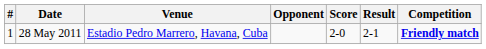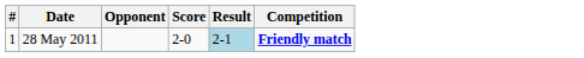 <table class="wikitable" style="font-size:85%;">
 <tr>
 <th>#</th>
 <th>Date</th>
-<th>Venue</th>
 <th>Opponent</th>
 <th>Score</th>
 <th>Result</th>
 <th>Competition</th>
 </tr>
 <tr>
 <td>1</td>
 <td>28 May 2011</td>
-<td><a href='#'>Estadio Pedro Marrero</a>, <a href='#'>Havana</a>, <a href='#'>Cuba</a></td>
 <td></td>
 <td>2-0</td>
-<td>2-1</td>
+<td style="background: lightblue;">2-1</td>
 <td><strong><a href='#'>Friendly match</a></strong></td>
 </tr>
 </table>
